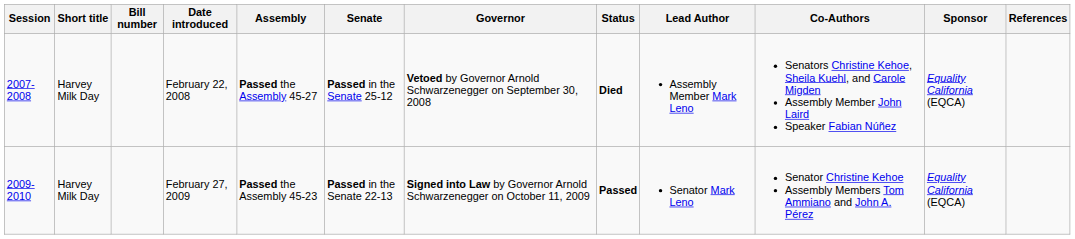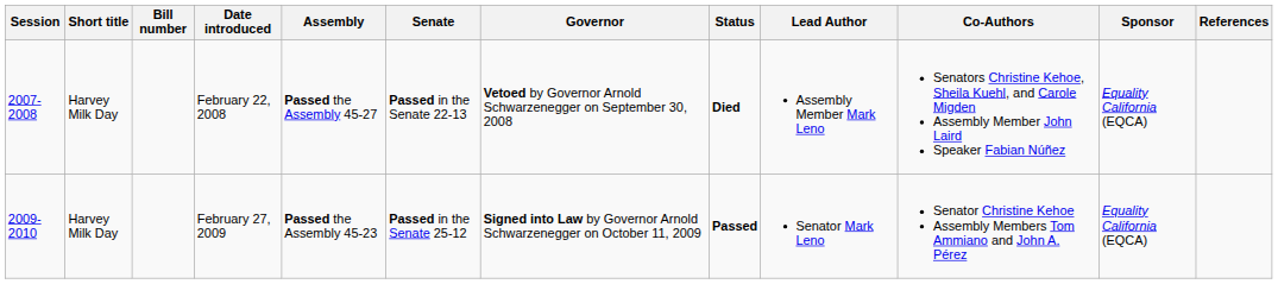 <table class="wikitable">
 <tr>
 <th>Session</th>
 <th>Short title</th>
 <th>Bill number</th>
 <th>Date introduced</th>
 <th>Assembly</th>
 <th>Senate</th>
 <th>Governor</th>
 <th>Status</th>
 <th>Lead Author</th>
 <th>Co-Authors</th>
 <th>Sponsor</th>
 <th>References</th>
 </tr>
 <tr>
 <td><a href='#'>2007-2008</a></td>
 <td>Harvey Milk Day</td>
 <td></td>
 <td>February 22, 2008</td>
 <td><strong>Passed</strong> the <a href='#'>Assembly</a> 45-27</td>
-<td><strong>Passed</strong> in the <a href='#'>Senate</a>  25-12</td>
+<td><strong>Passed</strong> in the Senate 22-13</td>
 <td><strong>Vetoed</strong> by Governor Arnold Schwarzenegger on September 30, 2008</td>
 <td><strong>Died</strong></td>
 <td><br><ul><li>Assembly Member <a href='#'>Mark Leno</a></li></ul></td>
 <td><br><ul><li>Senators <a href='#'>Christine Kehoe</a>, <a href='#'>Sheila Kuehl</a>, and <a href='#'>Carole Migden</a></li><li>Assembly Member <a href='#'>John Laird</a></li><li>Speaker <a href='#'>Fabian Núñez</a></li></ul></td>
 <td><em><a href='#'>Equality California</a></em> (EQCA)</td>
 <td></td>
 </tr>
 <tr>
 <td><a href='#'>2009-2010</a></td>
 <td>Harvey Milk Day</td>
 <td></td>
 <td>February 27, 2009</td>
 <td><strong>Passed</strong> the Assembly 45-23</td>
-<td><strong>Passed</strong> in the Senate 22-13</td>
+<td><strong>Passed</strong> in the <a href='#'>Senate</a>  25-12</td>
 <td><strong>Signed into Law</strong> by Governor Arnold Schwarzenegger on October 11, 2009</td>
 <td><strong>Passed</strong></td>
 <td><br><ul><li>Senator <a href='#'>Mark Leno</a></li></ul></td>
 <td><br><ul><li>Senator <a href='#'>Christine Kehoe</a></li><li>Assembly Members <a href='#'>Tom Ammiano</a> and <a href='#'>John A. Pérez</a></li></ul></td>
 <td><em><a href='#'>Equality California</a></em> (EQCA)</td>
 <td></td>
 </tr>
 </table>
